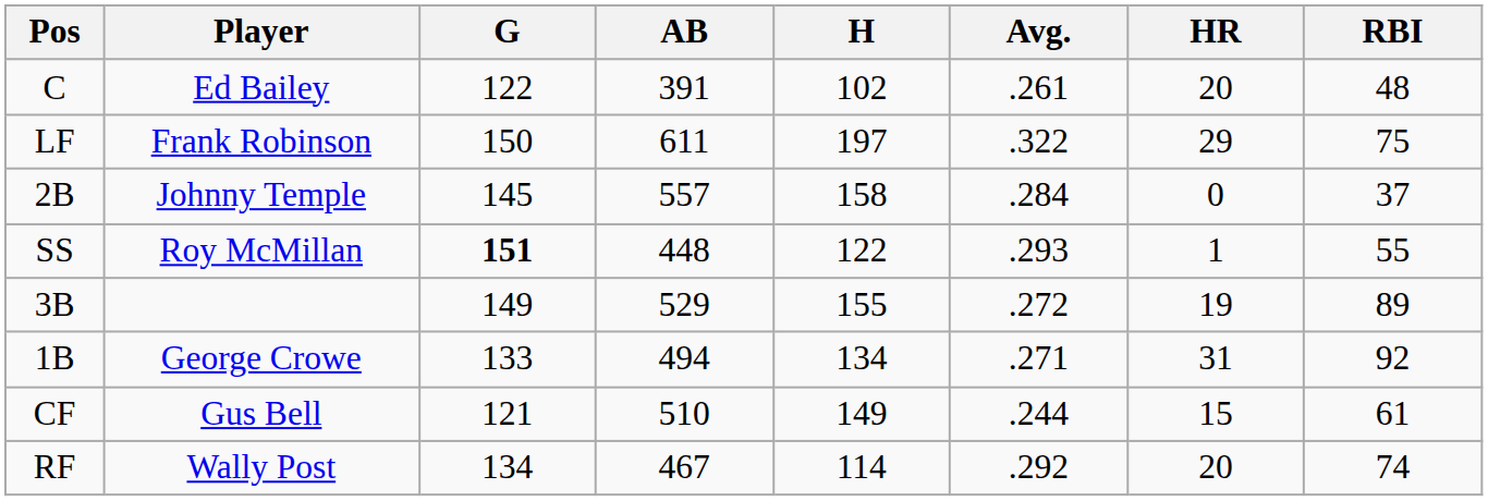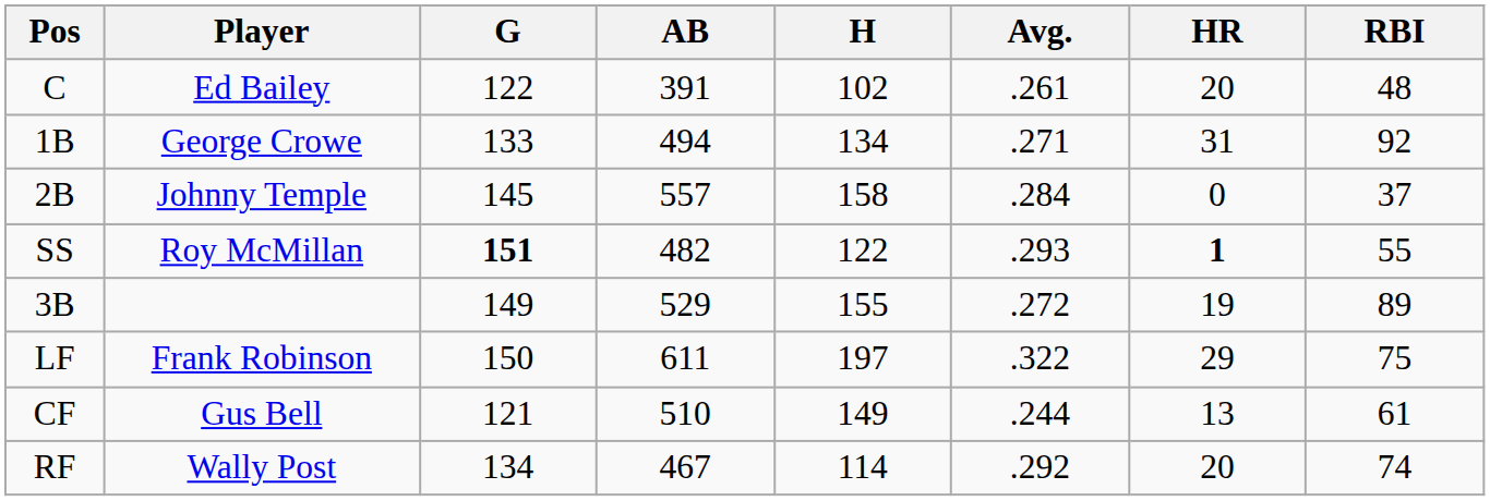 <table class="wikitable sortable">
 <tr>
 <th bgcolor="#DDDDFF" width="5%">Pos</th>
 <th bgcolor="#DDDDFF" width="16%">Player</th>
 <th bgcolor="#DDDDFF" width="9%">G</th>
 <th bgcolor="#DDDDFF" width="9%">AB</th>
 <th bgcolor="#DDDDFF" width="9%">H</th>
 <th bgcolor="#DDDDFF" width="9%">Avg.</th>
 <th bgcolor="#DDDDFF" width="9%">HR</th>
 <th bgcolor="#DDDDFF" width="9%">RBI</th>
 </tr>
 <tr align="center">
 <td>C</td>
 <td><a href='#'>Ed Bailey</a></td>
 <td>122</td>
 <td>391</td>
 <td>102</td>
 <td>.261</td>
 <td>20</td>
 <td>48</td>
 </tr>
 <tr align="center">
-<td>LF</td>
-<td><a href='#'>Frank Robinson</a></td>
-<td>150</td>
-<td>611</td>
-<td>197</td>
-<td>.322</td>
-<td>29</td>
-<td>75</td>
+<td>1B</td>
+<td><a href='#'>George Crowe</a></td>
+<td>133</td>
+<td>494</td>
+<td>134</td>
+<td>.271</td>
+<td>31</td>
+<td>92</td>
 </tr>
 <tr align="center">
 <td>2B</td>
 <td><a href='#'>Johnny Temple</a></td>
 <td>145</td>
 <td>557</td>
 <td>158</td>
 <td>.284</td>
 <td>0</td>
 <td>37</td>
 </tr>
 <tr align="center">
 <td>SS</td>
 <td><a href='#'>Roy McMillan</a></td>
 <td><strong>151</strong></td>
-<td>448</td>
+<td>482</td>
 <td>122</td>
 <td>.293</td>
-<td>1</td>
+<td><strong>1</strong></td>
 <td>55</td>
 </tr>
 <tr align="center">
 <td>3B</td>
 <td></td>
 <td>149</td>
 <td>529</td>
 <td>155</td>
 <td>.272</td>
 <td>19</td>
 <td>89</td>
 </tr>
 <tr align="center">
-<td>1B</td>
-<td><a href='#'>George Crowe</a></td>
-<td>133</td>
-<td>494</td>
-<td>134</td>
-<td>.271</td>
-<td>31</td>
-<td>92</td>
+<td>LF</td>
+<td><a href='#'>Frank Robinson</a></td>
+<td>150</td>
+<td>611</td>
+<td>197</td>
+<td>.322</td>
+<td>29</td>
+<td>75</td>
 </tr>
 <tr align="center">
 <td>CF</td>
 <td><a href='#'>Gus Bell</a></td>
 <td>121</td>
 <td>510</td>
 <td>149</td>
 <td>.244</td>
-<td>15</td>
+<td>13</td>
 <td>61</td>
 </tr>
 <tr align="center">
 <td>RF</td>
 <td><a href='#'>Wally Post</a></td>
 <td>134</td>
 <td>467</td>
 <td>114</td>
 <td>.292</td>
 <td>20</td>
 <td>74</td>
 </tr>
 </table>
